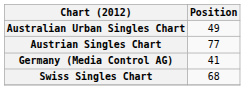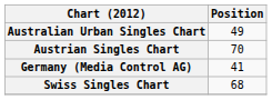 <table class="wikitable sortable plainrowheaders">
 <tr>
 <th scope="col">Chart (2012)</th>
 <th scope="col">Position</th>
 </tr>
 <tr>
 <th scope="row">Australian Urban Singles Chart</th>
 <td style="text-align:center;">49</td>
 </tr>
 <tr>
 <th scope="row">Austrian Singles Chart</th>
-<td style="text-align:center;">77</td>
+<td style="text-align:center;">70</td>
 </tr>
 <tr>
 <th scope="row">Germany (Media Control AG)</th>
 <td style="text-align:center;">41</td>
 </tr>
 <tr>
 <th scope="row">Swiss Singles Chart</th>
 <td style="text-align:center;">68</td>
 </tr>
 <tr>
 </tr>
 </table>
